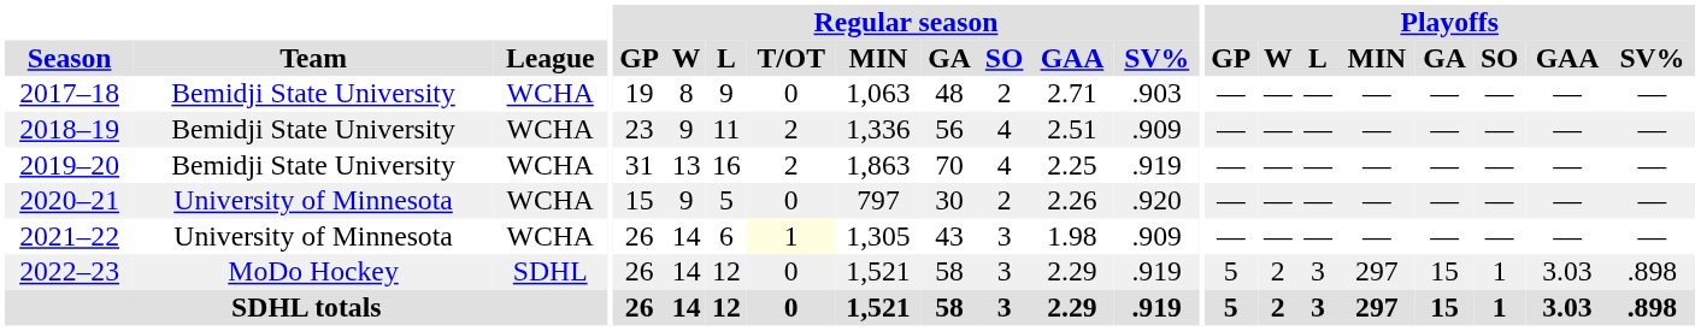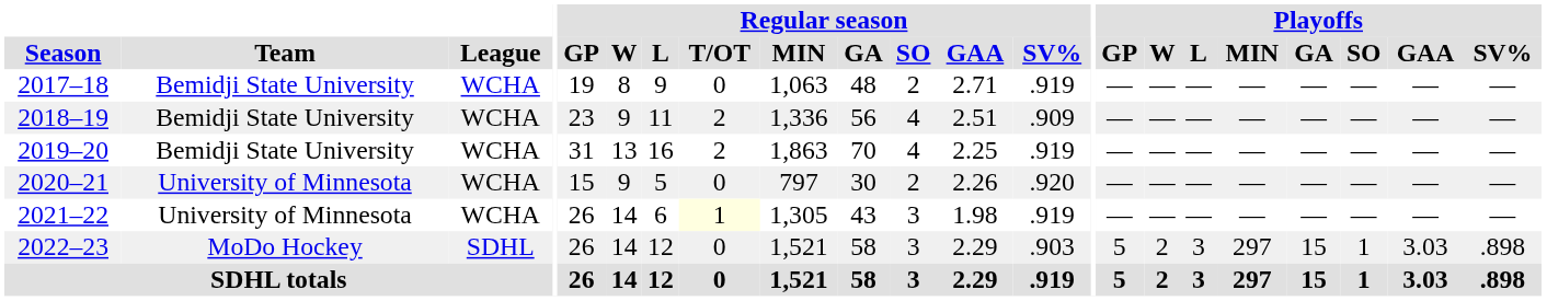 <table border="0" cellpadding="1" cellspacing="0" style="text-align:center; width:75%">
 <tr bgcolor="#e0e0e0">
 <th colspan="3" bgcolor="#ffffff"></th>
 <th rowspan="99" bgcolor="#ffffff"></th>
 <th colspan="9" bgcolor="#e0e0e0"><a href='#'>Regular season</a></th>
 <th rowspan="99" bgcolor="#ffffff"></th>
 <th colspan="8" bgcolor="#e0e0e0"><a href='#'>Playoffs</a></th>
 </tr>
 <tr bgcolor="#e0e0e0">
 <th><a href='#'>Season</a></th>
 <th>Team</th>
 <th>League</th>
 <th>GP</th>
 <th>W</th>
 <th>L</th>
 <th>T/OT</th>
 <th>MIN</th>
 <th>GA</th>
 <th><a href='#'>SO</a></th>
 <th><a href='#'>GAA</a></th>
 <th><a href='#'>SV%</a></th>
 <th>GP</th>
 <th>W</th>
 <th>L</th>
 <th>MIN</th>
 <th>GA</th>
 <th>SO</th>
 <th>GAA</th>
 <th>SV%</th>
 </tr>
 <tr>
 <td><a href='#'>2017–18</a></td>
 <td><a href='#'>Bemidji State University</a></td>
 <td><a href='#'>WCHA</a></td>
 <td>19</td>
 <td>8</td>
 <td>9</td>
 <td>0</td>
 <td>1,063</td>
 <td>48</td>
 <td>2</td>
 <td>2.71</td>
-<td>.903</td>
+<td>.919</td>
 <td>—</td>
 <td>—</td>
 <td>—</td>
 <td>—</td>
 <td>—</td>
 <td>—</td>
 <td>—</td>
 <td>—</td>
 </tr>
 <tr bgcolor="#f0f0f0">
 <td><a href='#'>2018–19</a></td>
 <td>Bemidji State University</td>
 <td>WCHA</td>
 <td>23</td>
 <td>9</td>
 <td>11</td>
 <td>2</td>
 <td>1,336</td>
 <td>56</td>
 <td>4</td>
 <td>2.51</td>
 <td>.909</td>
 <td>—</td>
 <td>—</td>
 <td>—</td>
 <td>—</td>
 <td>—</td>
 <td>—</td>
 <td>—</td>
 <td>—</td>
 </tr>
 <tr>
 <td><a href='#'>2019–20</a></td>
 <td>Bemidji State University</td>
 <td>WCHA</td>
 <td>31</td>
 <td>13</td>
 <td>16</td>
 <td>2</td>
 <td>1,863</td>
 <td>70</td>
 <td>4</td>
 <td>2.25</td>
 <td>.919</td>
 <td>—</td>
 <td>—</td>
 <td>—</td>
 <td>—</td>
 <td>—</td>
 <td>—</td>
 <td>—</td>
 <td>—</td>
 </tr>
 <tr bgcolor="#f0f0f0">
 <td><a href='#'>2020–21</a></td>
 <td><a href='#'>University of Minnesota</a></td>
 <td>WCHA</td>
 <td>15</td>
 <td>9</td>
 <td>5</td>
 <td>0</td>
 <td>797</td>
 <td>30</td>
 <td>2</td>
 <td>2.26</td>
 <td>.920</td>
 <td>—</td>
 <td>—</td>
 <td>—</td>
 <td>—</td>
 <td>—</td>
 <td>—</td>
 <td>—</td>
 <td>—</td>
 </tr>
 <tr>
 <td><a href='#'>2021–22</a></td>
 <td>University of Minnesota</td>
 <td>WCHA</td>
 <td>26</td>
 <td>14</td>
 <td>6</td>
 <td style="background: lightyellow;">1</td>
 <td>1,305</td>
 <td>43</td>
 <td>3</td>
 <td>1.98</td>
-<td>.909</td>
+<td>.919</td>
 <td>—</td>
 <td>—</td>
 <td>—</td>
 <td>—</td>
 <td>—</td>
 <td>—</td>
 <td>—</td>
 <td>—</td>
 </tr>
 <tr bgcolor="#f0f0f0">
 <td><a href='#'>2022–23</a></td>
 <td><a href='#'>MoDo Hockey</a></td>
 <td><a href='#'>SDHL</a></td>
 <td>26</td>
 <td>14</td>
 <td>12</td>
 <td>0</td>
 <td>1,521</td>
 <td>58</td>
 <td>3</td>
 <td>2.29</td>
-<td>.919</td>
+<td>.903</td>
 <td>5</td>
 <td>2</td>
 <td>3</td>
 <td>297</td>
 <td>15</td>
 <td>1</td>
 <td>3.03</td>
 <td>.898</td>
 </tr>
 <tr bgcolor="#e0e0e0">
 <th colspan="3">SDHL totals</th>
 <th>26</th>
 <th>14</th>
 <th>12</th>
 <th>0</th>
 <th>1,521</th>
 <th>58</th>
 <th>3</th>
 <th>2.29</th>
 <th>.919</th>
 <th>5</th>
 <th>2</th>
 <th>3</th>
 <th>297</th>
 <th>15</th>
 <th>1</th>
 <th>3.03</th>
 <th>.898</th>
 </tr>
 </table>
